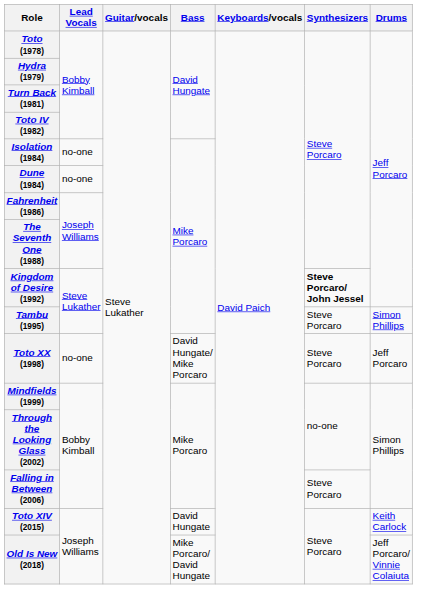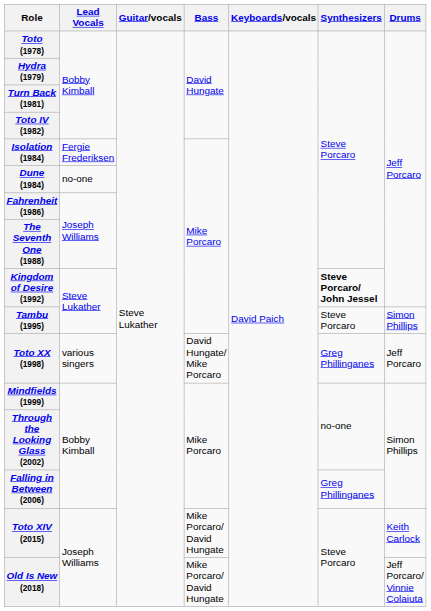 <table class="wikitable">
 <tr>
 <th>Role</th>
 <th style="text-align:center; "><a href='#'>Lead Vocals</a></th>
 <th style="text-align:center; "><a href='#'>Guitar</a>/vocals</th>
 <th style="text-align:center; "><a href='#'>Bass</a></th>
 <th style="text-align:center; "><a href='#'>Keyboards</a>/vocals</th>
 <th style="text-align:center; "><a href='#'>Synthesizers</a></th>
 <th style="text-align:center; "><a href='#'>Drums</a></th>
 </tr>
 <tr>
 <th><em><a href='#'>Toto</a></em><br><small>(1978)</small></th>
 <td rowspan="4"><a href='#'>Bobby Kimball</a></td>
 <td rowspan="16">Steve Lukather</td>
 <td rowspan="4"><a href='#'>David Hungate</a></td>
 <td rowspan="16"><a href='#'>David Paich</a></td>
 <td rowspan="8"><a href='#'>Steve Porcaro</a></td>
 <td rowspan="9"><a href='#'>Jeff Porcaro</a></td>
 </tr>
 <tr>
 <th><em><a href='#'>Hydra</a></em><br><small>(1979)</small></th>
 </tr>
 <tr>
 <th><em><a href='#'>Turn Back</a></em><br><small>(1981)</small></th>
 </tr>
 <tr>
 <th><em><a href='#'>Toto IV</a></em><br><small>(1982)</small></th>
 </tr>
 <tr>
 <th><em><a href='#'>Isolation</a></em><br><small>(1984)</small></th>
-<td colspan="1">no-one</td>
+<td colspan="1"><a href='#'>Fergie Frederiksen</a></td>
 <td rowspan="6"><a href='#'>Mike Porcaro</a></td>
 </tr>
 <tr>
 <th><em><a href='#'>Dune</a></em><br><small>(1984)</small></th>
 <td colspan="1">no-one</td>
 </tr>
 <tr>
 <th><em><a href='#'>Fahrenheit</a></em><br><small>(1986)</small></th>
 <td rowspan="2"><a href='#'>Joseph Williams</a></td>
 </tr>
 <tr>
 <th><em><a href='#'>The Seventh One</a></em><br><small>(1988)</small></th>
 </tr>
 <tr>
 <th><em><a href='#'>Kingdom of Desire</a></em><br><small>(1992)</small></th>
 <td rowspan="2"><a href='#'>Steve Lukather</a></td>
 <td colspan="1"><strong>Steve Porcaro/<br>John Jessel</strong></td>
 </tr>
 <tr>
 <th><em><a href='#'>Tambu</a></em><br><small>(1995)</small></th>
 <td colspan="1">Steve Porcaro</td>
 <td colspan="1"><a href='#'>Simon Phillips</a></td>
 </tr>
 <tr>
 <th><em><a href='#'>Toto XX</a></em><br><small>(1998)</small></th>
-<td colspan="1">no-one</td>
+<td colspan="1">various singers</td>
 <td colspan="1">David Hungate/<br>Mike Porcaro</td>
-<td colspan="1">Steve Porcaro</td>
+<td colspan="1"><a href='#'>Greg Phillinganes</a></td>
 <td colspan="1">Jeff Porcaro</td>
 </tr>
 <tr>
 <th><em><a href='#'>Mindfields</a></em><br><small>(1999)</small></th>
 <td rowspan="3">Bobby Kimball</td>
 <td rowspan="3">Mike Porcaro</td>
 <td rowspan="2">no-one</td>
 <td rowspan="3">Simon Phillips</td>
 </tr>
 <tr>
 <th><em><a href='#'>Through the Looking Glass</a></em><br><small>(2002)</small></th>
 </tr>
 <tr>
 <th><em><a href='#'>Falling in Between</a></em><br><small>(2006)</small></th>
-<td colspan="1">Steve Porcaro</td>
+<td colspan="1"><a href='#'>Greg Phillinganes</a></td>
 </tr>
 <tr>
 <th><em><a href='#'>Toto XIV</a></em><br><small>(2015)</small></th>
 <td rowspan="2">Joseph Williams</td>
-<td colspan="1">David Hungate</td>
+<td colspan="1">Mike Porcaro/<br>David Hungate</td>
 <td rowspan="2">Steve Porcaro</td>
 <td colspan="1"><a href='#'>Keith Carlock</a></td>
 </tr>
 <tr>
 <th><em><a href='#'>Old Is New</a></em><br><small>(2018)</small></th>
 <td colspan="1">Mike Porcaro/<br>David Hungate</td>
 <td colspan="1">Jeff Porcaro/<br><a href='#'>Vinnie Colaiuta</a></td>
 </tr>
 </table>
